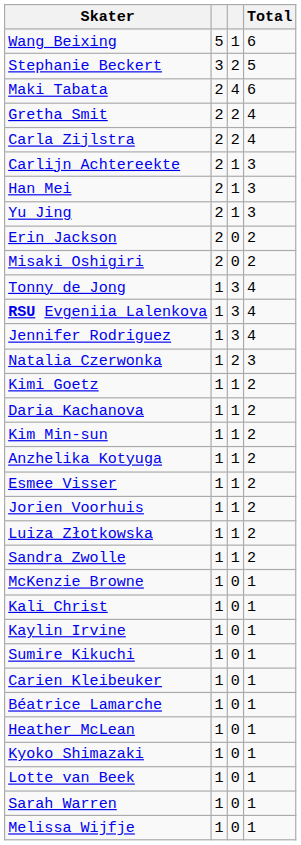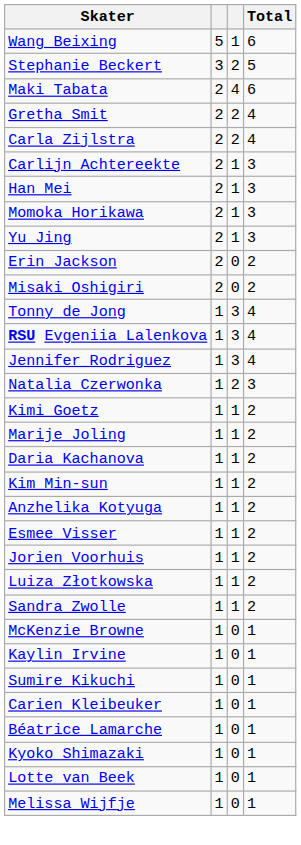 <table class="wikitable">
 <tr>
 <th>Skater</th>
 <th></th>
 <th></th>
 <th>Total</th>
 </tr>
 <tr>
 <td> <a href='#'>Wang Beixing</a></td>
 <td>5</td>
 <td>1</td>
 <td>6</td>
 </tr>
 <tr>
 <td> <a href='#'>Stephanie Beckert</a></td>
 <td>3</td>
 <td>2</td>
 <td>5</td>
 </tr>
 <tr>
 <td> <a href='#'>Maki Tabata</a></td>
 <td>2</td>
 <td>4</td>
 <td>6</td>
 </tr>
 <tr>
 <td> <a href='#'>Gretha Smit</a></td>
 <td>2</td>
 <td>2</td>
 <td>4</td>
 </tr>
 <tr>
 <td> <a href='#'>Carla Zijlstra</a></td>
 <td>2</td>
 <td>2</td>
 <td>4</td>
 </tr>
 <tr>
 <td> <a href='#'>Carlijn Achtereekte</a></td>
 <td>2</td>
 <td>1</td>
 <td>3</td>
 </tr>
 <tr>
 <td> <a href='#'>Han Mei</a></td>
+<td>2</td>
+<td>1</td>
+<td>3</td>
+</tr>
+<tr>
+<td> <a href='#'>Momoka Horikawa</a></td>
 <td>2</td>
 <td>1</td>
 <td>3</td>
 </tr>
 <tr>
 <td> <a href='#'>Yu Jing</a></td>
 <td>2</td>
 <td>1</td>
 <td>3</td>
 </tr>
 <tr>
 <td> <a href='#'>Erin Jackson</a></td>
 <td>2</td>
 <td>0</td>
 <td>2</td>
 </tr>
 <tr>
 <td> <a href='#'>Misaki Oshigiri</a></td>
 <td>2</td>
 <td>0</td>
 <td>2</td>
 </tr>
 <tr>
 <td> <a href='#'>Tonny de Jong</a></td>
 <td>1</td>
 <td>3</td>
 <td>4</td>
 </tr>
 <tr>
 <td> <strong><a href='#'>RSU</a></strong> <a href='#'>Evgeniia Lalenkova</a></td>
 <td>1</td>
 <td>3</td>
 <td>4</td>
 </tr>
 <tr>
 <td> <a href='#'>Jennifer Rodriguez</a></td>
 <td>1</td>
 <td>3</td>
 <td>4</td>
 </tr>
 <tr>
 <td> <a href='#'>Natalia Czerwonka</a></td>
 <td>1</td>
 <td>2</td>
 <td>3</td>
 </tr>
 <tr>
 <td> <a href='#'>Kimi Goetz</a></td>
 <td>1</td>
 <td>1</td>
 <td>2</td>
 </tr>
 <tr>
+<td> <a href='#'>Marije Joling</a></td>
+<td>1</td>
+<td>1</td>
+<td>2</td>
+</tr>
+<tr>
 <td> <a href='#'>Daria Kachanova</a></td>
 <td>1</td>
 <td>1</td>
 <td>2</td>
 </tr>
 <tr>
 <td> <a href='#'>Kim Min-sun</a></td>
 <td>1</td>
 <td>1</td>
 <td>2</td>
 </tr>
 <tr>
 <td> <a href='#'>Anzhelika Kotyuga</a></td>
 <td>1</td>
 <td>1</td>
 <td>2</td>
 </tr>
 <tr>
 <td> <a href='#'>Esmee Visser</a></td>
 <td>1</td>
 <td>1</td>
 <td>2</td>
 </tr>
 <tr>
 <td> <a href='#'>Jorien Voorhuis</a></td>
 <td>1</td>
 <td>1</td>
 <td>2</td>
 </tr>
 <tr>
 <td> <a href='#'>Luiza Złotkowska</a></td>
 <td>1</td>
 <td>1</td>
 <td>2</td>
 </tr>
 <tr>
 <td> <a href='#'>Sandra Zwolle</a></td>
 <td>1</td>
 <td>1</td>
 <td>2</td>
 </tr>
 <tr>
 <td> <a href='#'>McKenzie Browne</a></td>
 <td>1</td>
 <td>0</td>
 <td>1</td>
 </tr>
 <tr>
-<td> <a href='#'>Kali Christ</a></td>
-<td>1</td>
-<td>0</td>
-<td>1</td>
-</tr>
-<tr>
 <td> <a href='#'>Kaylin Irvine</a></td>
 <td>1</td>
 <td>0</td>
 <td>1</td>
 </tr>
 <tr>
 <td> <a href='#'>Sumire Kikuchi</a></td>
 <td>1</td>
 <td>0</td>
 <td>1</td>
 </tr>
 <tr>
 <td> <a href='#'>Carien Kleibeuker</a></td>
 <td>1</td>
 <td>0</td>
 <td>1</td>
 </tr>
 <tr>
 <td> <a href='#'>Béatrice Lamarche</a></td>
 <td>1</td>
 <td>0</td>
 <td>1</td>
 </tr>
 <tr>
-<td> <a href='#'>Heather McLean</a></td>
-<td>1</td>
-<td>0</td>
-<td>1</td>
-</tr>
-<tr>
 <td> <a href='#'>Kyoko Shimazaki</a></td>
 <td>1</td>
 <td>0</td>
 <td>1</td>
 </tr>
 <tr>
 <td> <a href='#'>Lotte van Beek</a></td>
 <td>1</td>
 <td>0</td>
 <td>1</td>
 </tr>
 <tr>
-<td> <a href='#'>Sarah Warren</a></td>
-<td>1</td>
-<td>0</td>
-<td>1</td>
-</tr>
-<tr>
 <td> <a href='#'>Melissa Wijfje</a></td>
 <td>1</td>
 <td>0</td>
 <td>1</td>
 </tr>
 </table>
